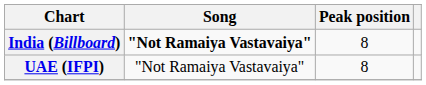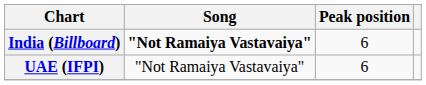 <table class="wikitable plainrowheaders sortable" style="text-align:center;">
 <tr>
 <th>Chart</th>
 <th>Song</th>
 <th>Peak position</th>
 <th></th>
 </tr>
 <tr>
 <th scope="row"><a href='#'>India</a> (<em><a href='#'>Billboard</a></em>)</th>
 <td><strong>"Not Ramaiya Vastavaiya"</strong></td>
-<td>8</td>
+<td>6</td>
 <td></td>
 </tr>
 <tr>
 <th scope="row"; rowspan="1"><a href='#'>UAE</a> (<a href='#'>IFPI</a>)</th>
 <td>"Not Ramaiya Vastavaiya"</td>
-<td>8</td>
+<td>6</td>
 <td></td>
 </tr>
 <tr>
 </tr>
 </table>
